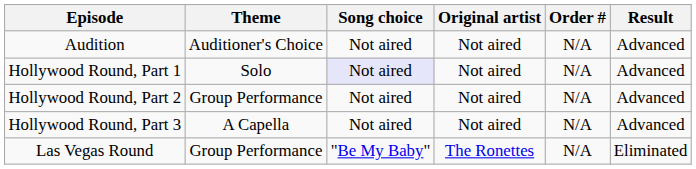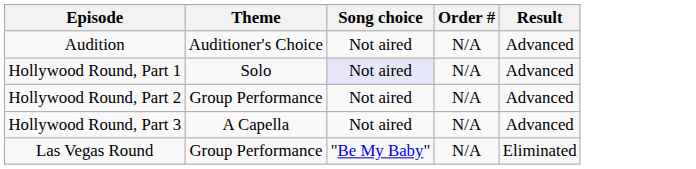 <table class="wikitable" style="text-align: center;">
 <tr>
 <th>Episode</th>
 <th>Theme</th>
 <th>Song choice</th>
-<th>Original artist</th>
 <th>Order #</th>
 <th>Result</th>
 </tr>
 <tr>
 <td>Audition</td>
 <td>Auditioner's Choice</td>
-<td>Not aired</td>
 <td>Not aired</td>
 <td>N/A</td>
 <td>Advanced</td>
 </tr>
 <tr>
 <td>Hollywood Round, Part 1</td>
 <td>Solo</td>
 <td style="background: lavender;">Not aired</td>
-<td>Not aired</td>
 <td>N/A</td>
 <td>Advanced</td>
 </tr>
 <tr>
 <td>Hollywood Round, Part 2</td>
 <td>Group Performance</td>
-<td>Not aired</td>
 <td>Not aired</td>
 <td>N/A</td>
 <td>Advanced</td>
 </tr>
 <tr>
 <td>Hollywood Round, Part 3</td>
 <td>A Capella</td>
 <td>Not aired</td>
-<td>Not aired</td>
 <td>N/A</td>
 <td>Advanced</td>
 </tr>
 <tr>
 <td>Las Vegas Round</td>
 <td>Group Performance</td>
 <td>"<a href='#'>Be My Baby</a>"</td>
-<td><a href='#'>The Ronettes</a></td>
 <td>N/A</td>
 <td>Eliminated</td>
 </tr>
 </table>
